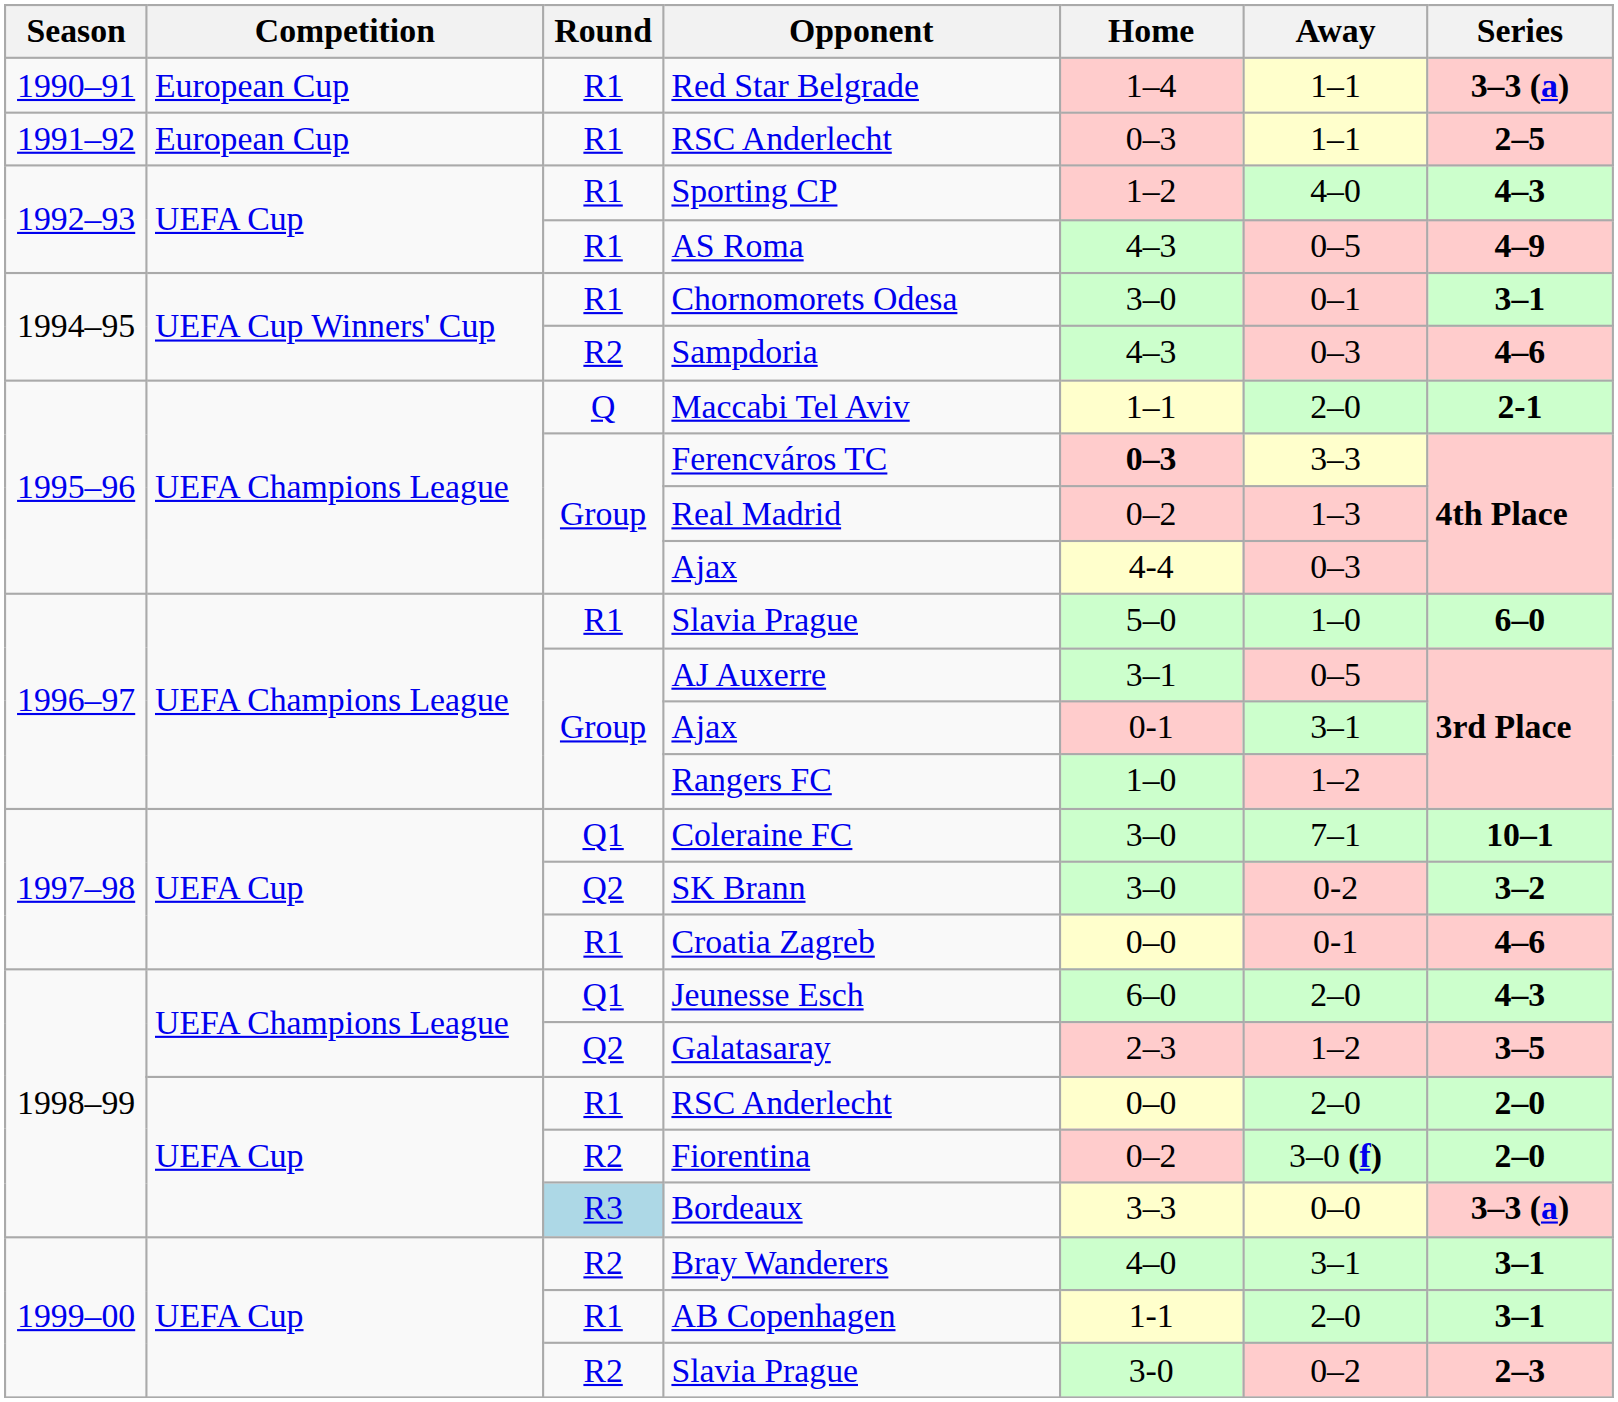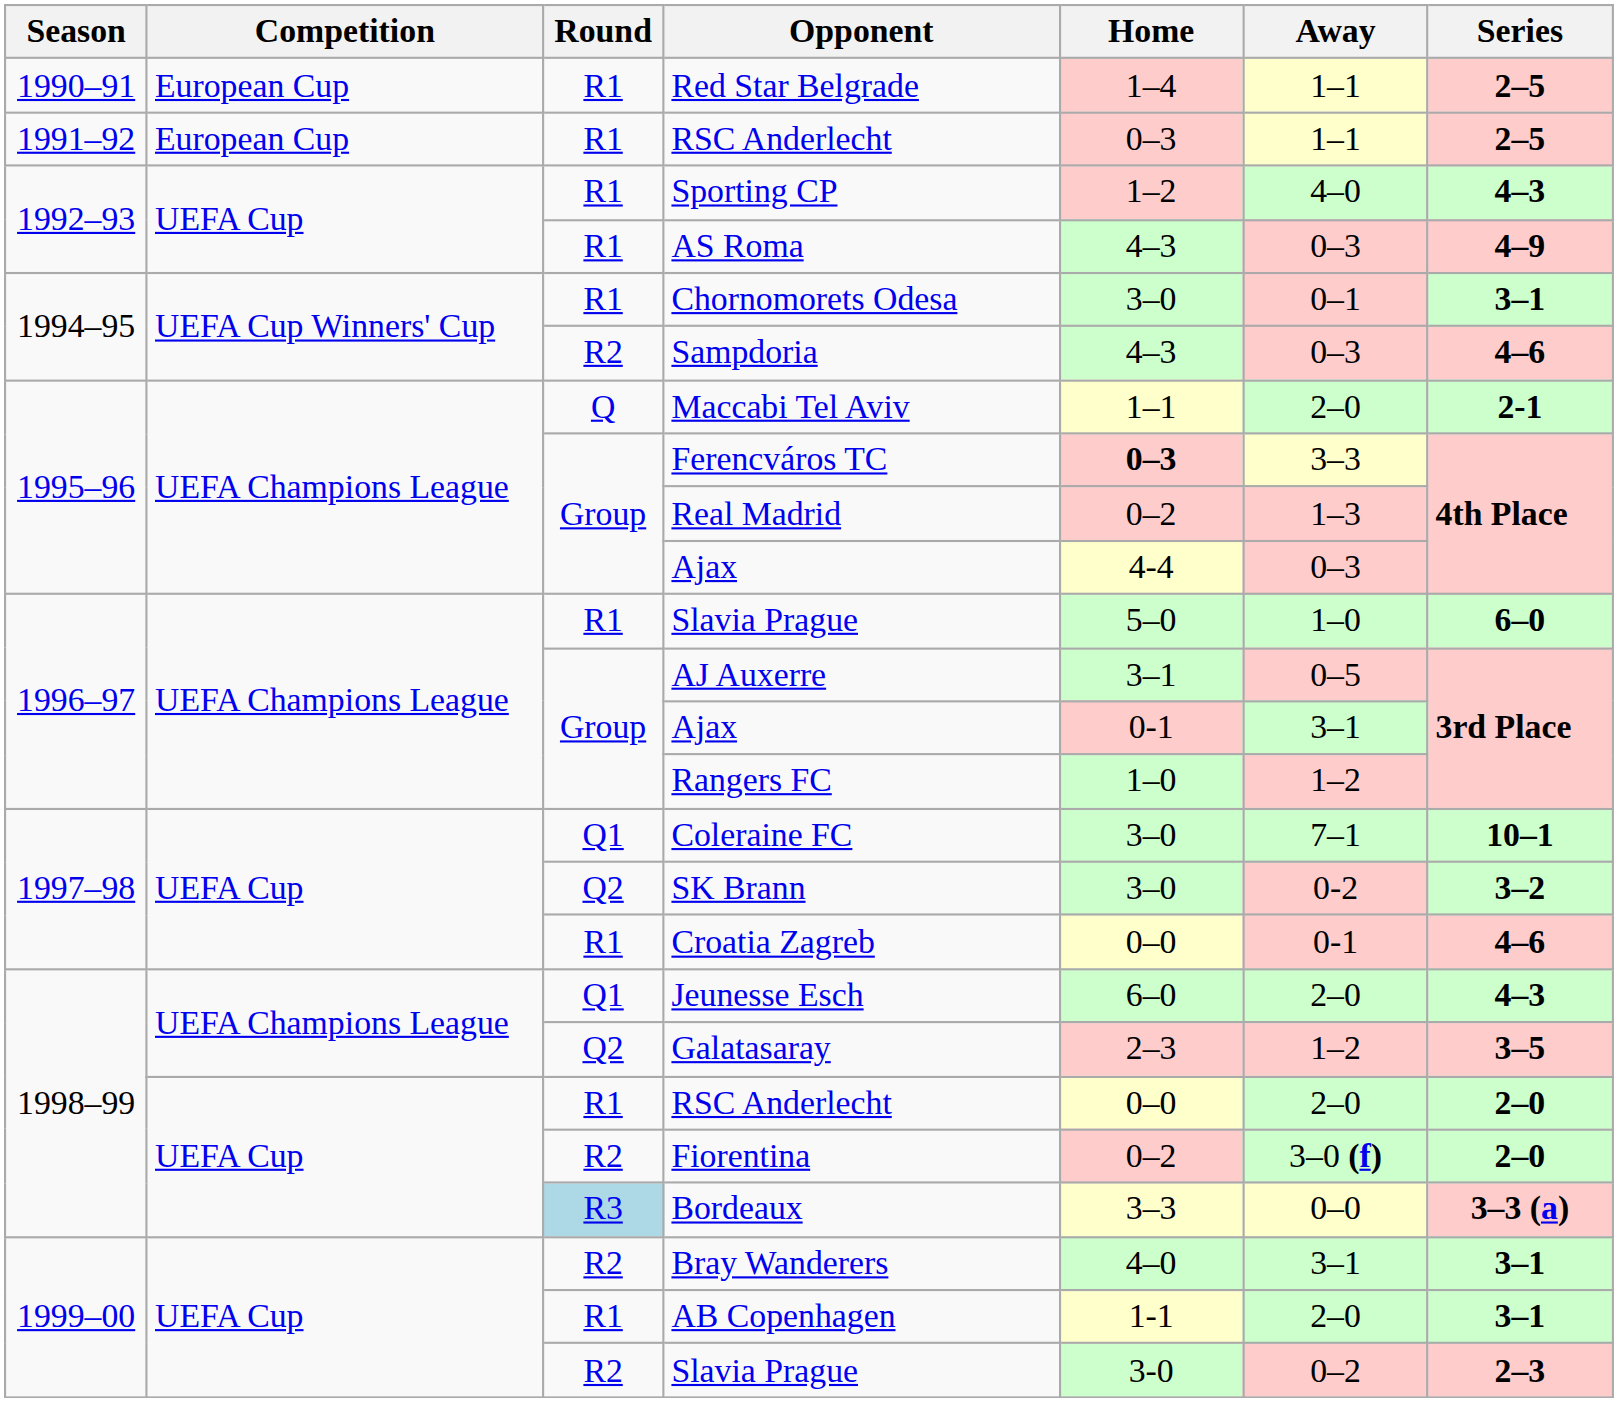 <table class="wikitable">
 <tr>
 <th width=60>Season</th>
 <th width=180>Competition</th>
 <th width=50>Round</th>
 <th width=180>Opponent</th>
 <th width=80>Home</th>
 <th width=80>Away</th>
 <th width=80>Series</th>
 </tr>
 <tr>
 <td align="center"><a href='#'>1990–91</a></td>
 <td><a href='#'>European Cup</a></td>
 <td align="center"><a href='#'>R1</a></td>
 <td> <a href='#'>Red Star Belgrade</a></td>
 <td align="center" bgcolor="#FFCCCC">1–4</td>
 <td align="center" bgcolor="#FFFFCC">1–1</td>
-<td align="center" bgcolor="#FFCCCC"><strong>3–3</strong> <strong>(<a href='#'>a</a>)</strong></td>
+<td align="center" bgcolor="#FFCCCC"><strong>2–5</strong></td>
 </tr>
 <tr>
 <td align="center"><a href='#'>1991–92</a></td>
 <td><a href='#'>European Cup</a></td>
 <td align="center"><a href='#'>R1</a></td>
 <td> <a href='#'>RSC Anderlecht</a></td>
 <td align="center" bgcolor="#FFCCCC">0–3</td>
 <td align="center" bgcolor="#FFFFCC">1–1</td>
 <td align="center" bgcolor="#FFCCCC"><strong>2–5</strong></td>
 </tr>
 <tr>
 <td align="center"  rowspan=2><a href='#'>1992–93</a></td>
 <td rowspan=2><a href='#'>UEFA Cup</a></td>
 <td align="center"><a href='#'>R1</a></td>
 <td> <a href='#'>Sporting CP</a></td>
 <td align="center" bgcolor="#FFCCCC">1–2</td>
 <td align="center" bgcolor="#CCFFCC">4–0</td>
 <td align="center" bgcolor="#CCFFCC"><strong>4–3</strong></td>
 </tr>
 <tr>
 <td align="center"><a href='#'>R1</a></td>
 <td> <a href='#'>AS Roma</a></td>
 <td align="center" bgcolor="#CCFFCC">4–3</td>
-<td align="center" bgcolor="#FFCCCC">0–5</td>
+<td align="center" bgcolor="#FFCCCC">0–3</td>
 <td align="center" bgcolor="#FFCCCC"><strong>4–9</strong></td>
 </tr>
 <tr>
 <td align="center" rowspan=2>1994–95</td>
 <td rowspan=2><a href='#'>UEFA Cup Winners' Cup</a></td>
 <td align="center"><a href='#'>R1</a></td>
 <td> <a href='#'>Chornomorets Odesa</a></td>
 <td align="center" bgcolor="#CCFFCC">3–0</td>
 <td align="center" bgcolor="#FFCCCC">0–1</td>
 <td align="center" bgcolor="#CCFFCC"><strong>3–1</strong></td>
 </tr>
 <tr>
 <td align="center"><a href='#'>R2</a></td>
 <td> <a href='#'>Sampdoria</a></td>
 <td align="center" bgcolor="#CCFFCC">4–3</td>
 <td align="center" bgcolor="#FFCCCC">0–3</td>
 <td align="center" bgcolor="#FFCCCC"><strong>4–6</strong></td>
 </tr>
 <tr>
 <td align="center"  rowspan=4><a href='#'>1995–96</a></td>
 <td rowspan=4><a href='#'>UEFA Champions League</a></td>
 <td align="center"><a href='#'>Q</a></td>
 <td> <a href='#'>Maccabi Tel Aviv</a></td>
 <td align="center" bgcolor="#FFFFCC">1–1</td>
 <td align="center" bgcolor="#CCFFCC">2–0</td>
 <td align="center" bgcolor="#CCFFCC"><strong>2-1</strong></td>
 </tr>
 <tr>
 <td rowspan=3 align=center><a href='#'>Group</a></td>
 <td> <a href='#'>Ferencváros TC</a></td>
 <td align="center" bgcolor="#FFCCCC"><strong>0–3</strong></td>
 <td align="center" bgcolor="#FFFFCC">3–3</td>
 <td rowspan=3 bgcolor="#FFCCCC"><strong>4th Place</strong></td>
 </tr>
 <tr>
 <td> <a href='#'>Real Madrid</a></td>
 <td align="center" bgcolor="#FFCCCC">0–2</td>
 <td align="center" bgcolor="#FFCCCC">1–3</td>
 </tr>
 <tr>
 <td> <a href='#'>Ajax</a></td>
 <td align="center" bgcolor="#FFFFCC">4-4</td>
 <td align="center" bgcolor="#FFCCCC">0–3</td>
 </tr>
 <tr>
 <td align="center"  rowspan=4><a href='#'>1996–97</a></td>
 <td rowspan=4><a href='#'>UEFA Champions League</a></td>
 <td align="center"><a href='#'>R1</a></td>
 <td> <a href='#'>Slavia Prague</a></td>
 <td align="center" bgcolor="#CCFFCC">5–0</td>
 <td align="center" bgcolor="#CCFFCC">1–0</td>
 <td align="center" bgcolor="#CCFFCC"><strong>6–0</strong></td>
 </tr>
 <tr>
 <td rowspan=3 align=center><a href='#'>Group</a></td>
 <td> <a href='#'>AJ Auxerre</a></td>
 <td align="center" bgcolor="#CCFFCC">3–1</td>
 <td align="center" bgcolor="#FFCCCC">0–5</td>
 <td rowspan=3 bgcolor="#FFCCCC"><strong>3rd Place</strong></td>
 </tr>
 <tr>
 <td> <a href='#'>Ajax</a></td>
 <td align="center" bgcolor="#FFCCCC">0-1</td>
 <td align="center" bgcolor="#CCFFCC">3–1 </td>
 </tr>
 <tr>
 <td> <a href='#'>Rangers FC</a></td>
 <td align="center" bgcolor="#CCFFCC">1–0</td>
 <td align="center" bgcolor="#FFCCCC">1–2</td>
 </tr>
 <tr>
 <td align="center"  rowspan=3><a href='#'>1997–98</a></td>
 <td rowspan=3><a href='#'>UEFA Cup</a></td>
 <td align="center"><a href='#'>Q1</a></td>
 <td> <a href='#'>Coleraine FC</a></td>
 <td align="center" bgcolor="#CCFFCC">3–0</td>
 <td align="center" bgcolor="#CCFFCC">7–1</td>
 <td align="center" bgcolor="#CCFFCC"><strong>10–1</strong></td>
 </tr>
 <tr>
 <td align="center"><a href='#'>Q2</a></td>
 <td> <a href='#'>SK Brann</a></td>
 <td align="center" bgcolor="#CCFFCC">3–0</td>
 <td align="center" bgcolor="#FFCCCC">0-2</td>
 <td align="center" bgcolor="#CCFFCC"><strong>3–2</strong></td>
 </tr>
 <tr>
 <td align="center"><a href='#'>R1</a></td>
 <td> <a href='#'>Croatia Zagreb</a></td>
 <td align="center" bgcolor="#FFFFCC">0–0</td>
 <td align="center" bgcolor="#FFCCCC">0-1</td>
 <td align="center" bgcolor="#FFCCCC"><strong>4–6</strong></td>
 </tr>
 <tr>
 <td align="center"  rowspan=5>1998–99</td>
 <td rowspan=2><a href='#'>UEFA Champions League</a></td>
 <td align="center"><a href='#'>Q1</a></td>
 <td> <a href='#'>Jeunesse Esch</a></td>
 <td align="center" bgcolor="#CCFFCC">6–0</td>
 <td align="center" bgcolor="#CCFFCC">2–0</td>
 <td align="center" bgcolor="#CCFFCC"><strong>4–3</strong></td>
 </tr>
 <tr>
 <td align="center"><a href='#'>Q2</a></td>
 <td> <a href='#'>Galatasaray</a></td>
 <td align="center" bgcolor="#FFCCCC">2–3</td>
 <td align="center" bgcolor="#FFCCCC">1–2</td>
 <td align="center" bgcolor="#FFCCCC"><strong>3–5</strong></td>
 </tr>
 <tr>
 <td rowspan=3><a href='#'>UEFA Cup</a></td>
 <td align="center"><a href='#'>R1</a></td>
 <td> <a href='#'>RSC Anderlecht</a></td>
 <td align="center" bgcolor="#FFFFCC">0–0</td>
 <td align="center" bgcolor="#CCFFCC">2–0</td>
 <td align="center" bgcolor="#CCFFCC"><strong>2–0</strong></td>
 </tr>
 <tr>
 <td align="center"><a href='#'>R2</a></td>
 <td> <a href='#'>Fiorentina</a></td>
 <td align="center" bgcolor="#FFCCCC">0–2</td>
 <td align="center" bgcolor="#CCFFCC">3–0 <strong>(<a href='#'>f</a>)</strong></td>
 <td align="center" bgcolor="#CCFFCC"><strong>2–0</strong></td>
 </tr>
 <tr>
 <td align="center" style="background: lightblue;"><a href='#'>R3</a></td>
 <td> <a href='#'>Bordeaux</a></td>
 <td align="center" bgcolor="#FFFFCC">3–3</td>
 <td align="center" bgcolor="#FFFFCC">0–0</td>
 <td align="center" bgcolor="#FFCCCC"><strong>3–3</strong> <strong>(<a href='#'>a</a>)</strong></td>
 </tr>
 <tr>
 <td align="center"  rowspan=3><a href='#'>1999–00</a></td>
 <td rowspan=3><a href='#'>UEFA Cup</a></td>
 <td align="center"><a href='#'>R2</a></td>
 <td> <a href='#'>Bray Wanderers</a></td>
 <td align="center" bgcolor="#CCFFCC">4–0</td>
 <td align="center" bgcolor="#CCFFCC">3–1 </td>
 <td align="center" bgcolor="#CCFFCC"><strong>3–1</strong></td>
 </tr>
 <tr>
 <td align="center"><a href='#'>R1</a></td>
 <td> <a href='#'>AB Copenhagen</a></td>
 <td align="center" bgcolor="#FFFFCC">1-1</td>
 <td align="center" bgcolor="#CCFFCC">2–0</td>
 <td align="center" bgcolor="#CCFFCC"><strong>3–1</strong></td>
 </tr>
 <tr>
 <td align="center"><a href='#'>R2</a></td>
 <td> <a href='#'>Slavia Prague</a></td>
 <td align="center" bgcolor="#CCFFCC">3-0</td>
 <td align="center" bgcolor="#FFCCCC">0–2</td>
 <td align="center" bgcolor="#FFCCCC"><strong>2–3</strong></td>
 </tr>
 <tr>
 </tr>
 </table>
